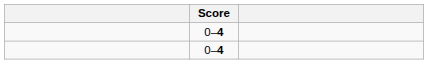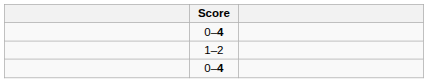 <table class="wikitable" style="text-align: center;">
 <tr>
 <th width=250></th>
 <th width=60>Score</th>
 <th width=250></th>
 </tr>
 <tr>
 <td align=left></td>
 <td>0–<strong>4</strong></td>
 <td align=left><strong></td>
 </tr>
 <tr>
 <td align=left></td>
+<td>1–</strong>2<strong></td>
+<td align=left></strong></td>
+</tr>
+<tr>
+<td align=left></td>
 <td>0–<strong>4</strong></td>
 <td align=left><strong></td>
 </tr>
 </table>
